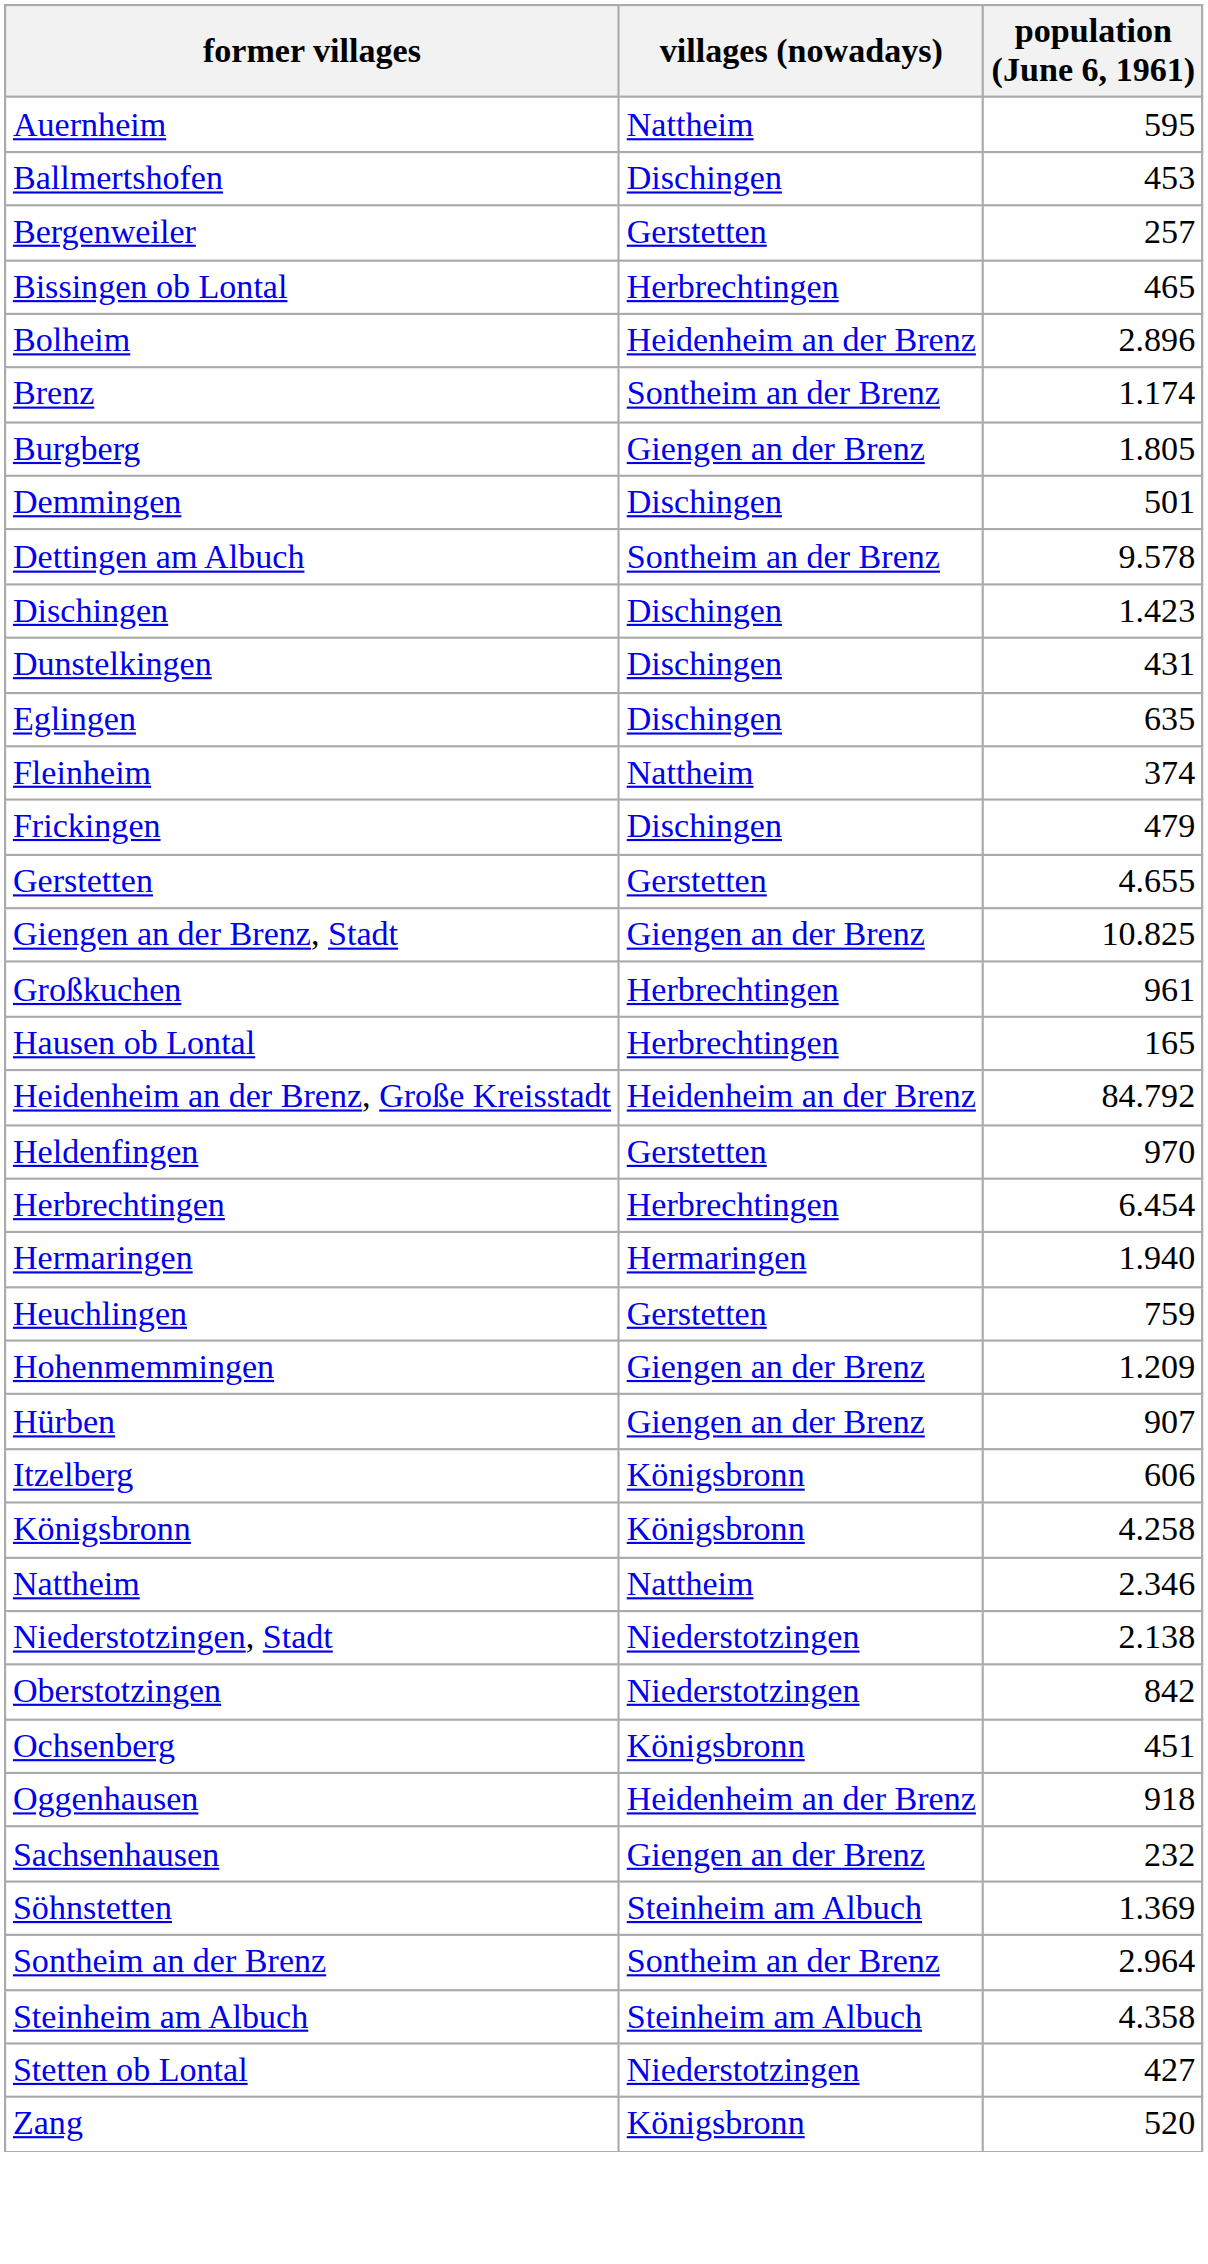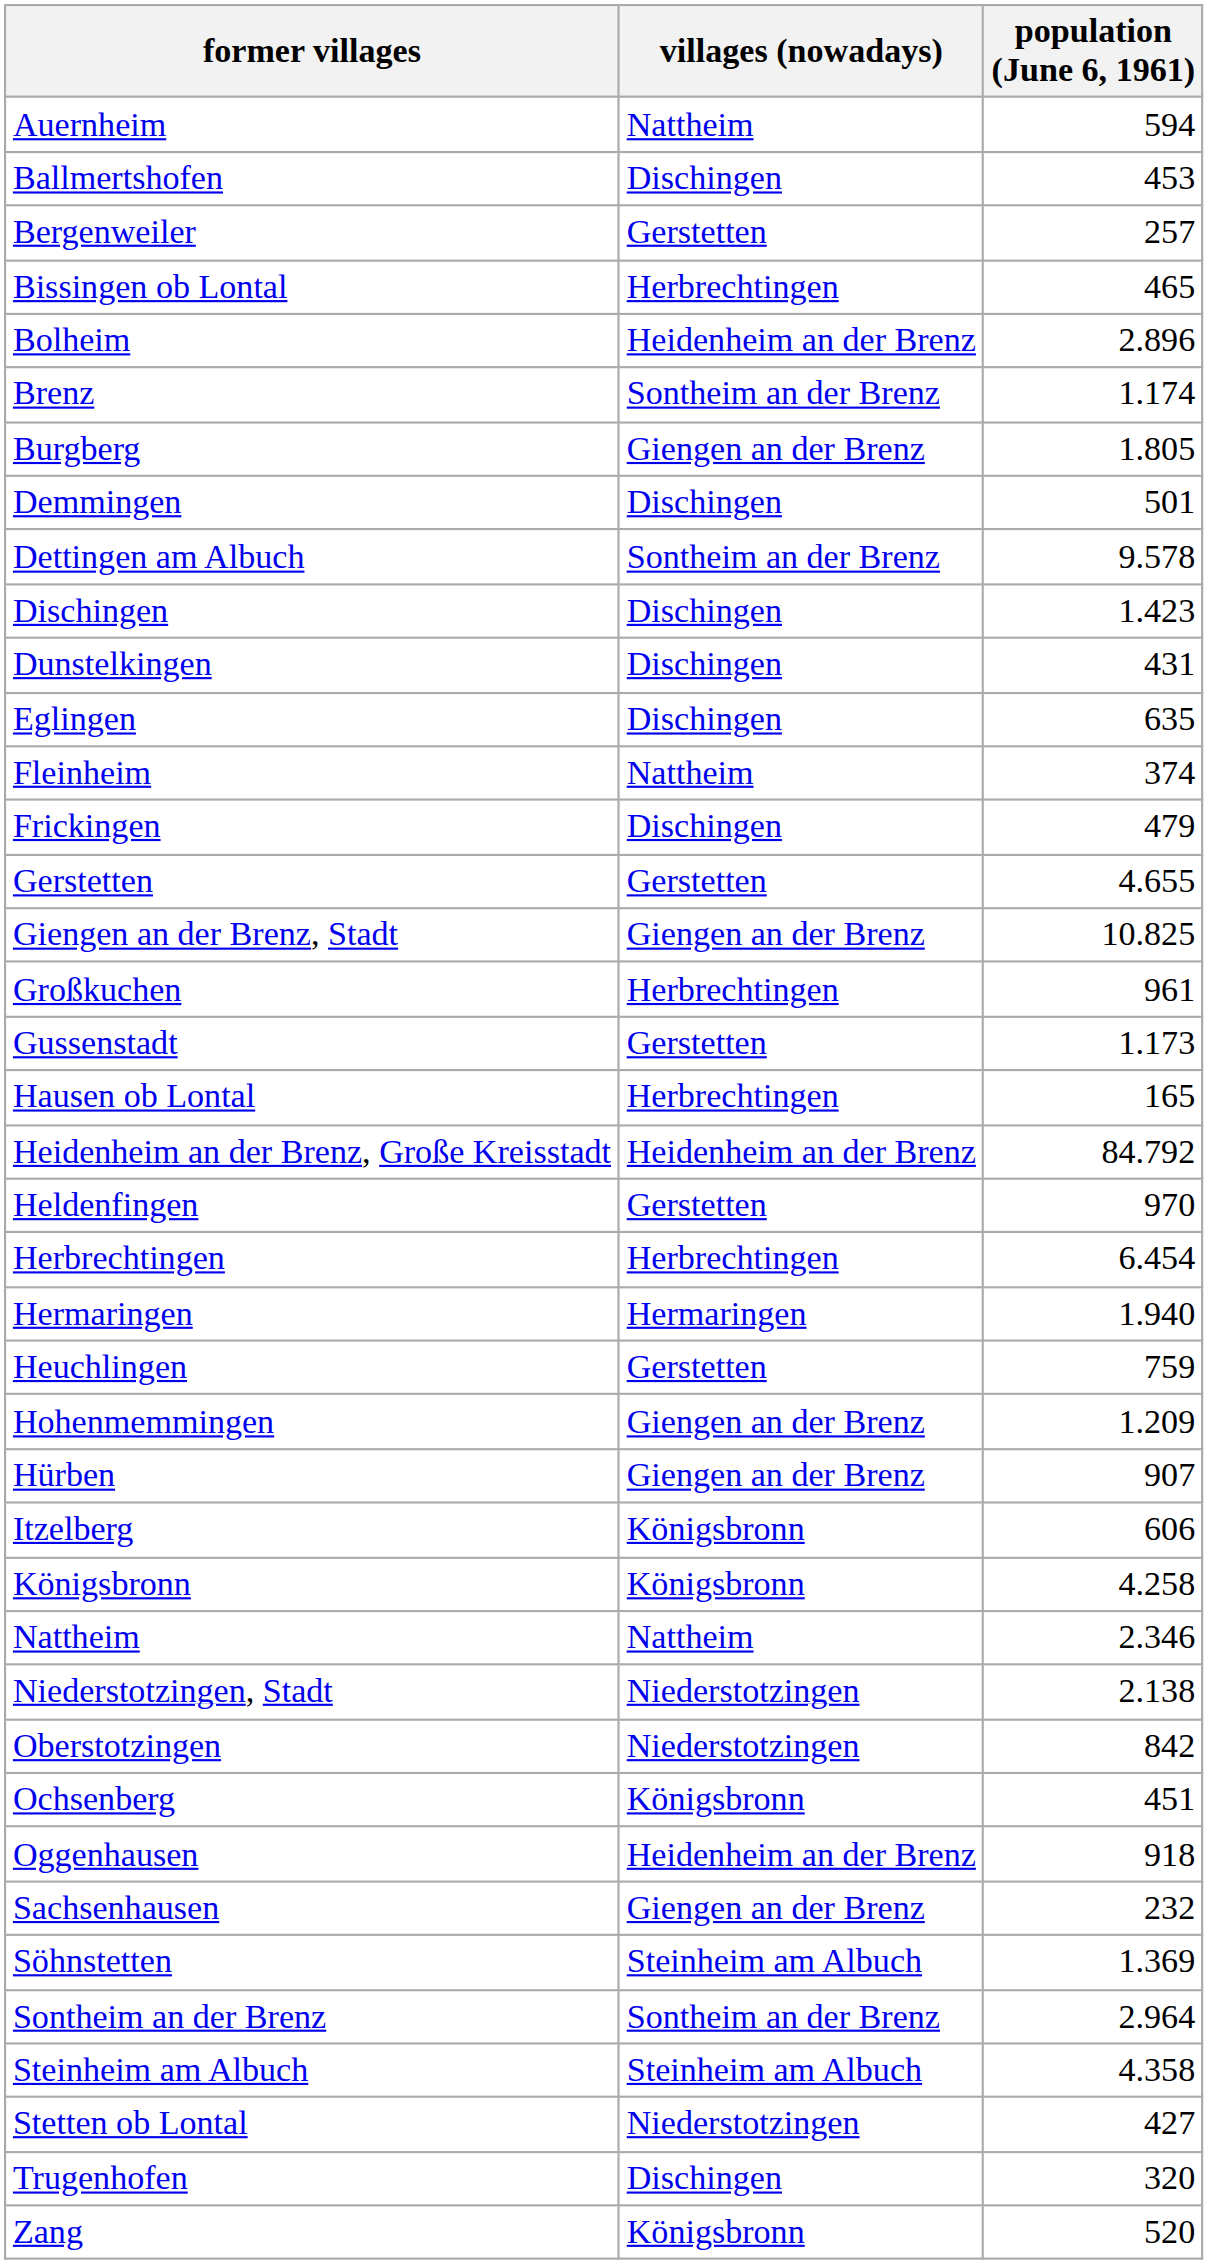 <table class="wikitable">
 <tr>
 <th>former villages</th>
 <th>villages (nowadays)</th>
 <th>population<br>(June 6, 1961)</th>
 </tr>
 <tr style="background:#ffffff;">
 <td><a href='#'>Auernheim</a></td>
 <td><a href='#'>Nattheim</a></td>
-<td align="right">595</td>
+<td align="right">594</td>
 </tr>
 <tr style="background:#ffffff;">
 <td><a href='#'>Ballmertshofen</a></td>
 <td><a href='#'>Dischingen</a></td>
 <td align="right">453</td>
 </tr>
 <tr style="background:#ffffff;">
 <td><a href='#'>Bergenweiler</a></td>
 <td><a href='#'>Gerstetten</a></td>
 <td align="right">257</td>
 </tr>
 <tr style="background:#ffffff;">
 <td><a href='#'>Bissingen ob Lontal</a></td>
 <td><a href='#'>Herbrechtingen</a></td>
 <td align="right">465</td>
 </tr>
 <tr style="background:#ffffff;">
 <td><a href='#'>Bolheim</a></td>
 <td><a href='#'>Heidenheim an der Brenz</a></td>
 <td align="right">2.896</td>
 </tr>
 <tr style="background:#ffffff;">
 <td><a href='#'>Brenz</a></td>
 <td><a href='#'>Sontheim an der Brenz</a></td>
 <td align="right">1.174</td>
 </tr>
 <tr style="background:#ffffff;">
 <td><a href='#'>Burgberg</a></td>
 <td><a href='#'>Giengen an der Brenz</a></td>
 <td align="right">1.805</td>
 </tr>
 <tr style="background:#ffffff;">
 <td><a href='#'>Demmingen</a></td>
 <td><a href='#'>Dischingen</a></td>
 <td align="right">501</td>
 </tr>
 <tr style="background:#ffffff;">
 <td><a href='#'>Dettingen am Albuch</a></td>
 <td><a href='#'>Sontheim an der Brenz</a></td>
 <td align="right">9.578</td>
 </tr>
 <tr style="background:#ffffff;">
 <td><a href='#'>Dischingen</a></td>
 <td><a href='#'>Dischingen</a></td>
 <td align="right">1.423</td>
 </tr>
 <tr style="background:#ffffff;">
 <td><a href='#'>Dunstelkingen</a></td>
 <td><a href='#'>Dischingen</a></td>
 <td align="right">431</td>
 </tr>
 <tr style="background:#ffffff;">
 <td><a href='#'>Eglingen</a></td>
 <td><a href='#'>Dischingen</a></td>
 <td align="right">635</td>
 </tr>
 <tr style="background:#ffffff;">
 <td><a href='#'>Fleinheim</a></td>
 <td><a href='#'>Nattheim</a></td>
 <td align="right">374</td>
 </tr>
 <tr style="background:#ffffff;">
 <td><a href='#'>Frickingen</a></td>
 <td><a href='#'>Dischingen</a></td>
 <td align="right">479</td>
 </tr>
 <tr style="background:#ffffff;">
 <td><a href='#'>Gerstetten</a></td>
 <td><a href='#'>Gerstetten</a></td>
 <td align="right">4.655</td>
 </tr>
 <tr style="background:#ffffff;">
 <td><a href='#'>Giengen an der Brenz</a>, <a href='#'>Stadt</a></td>
 <td><a href='#'>Giengen an der Brenz</a></td>
 <td align="right">10.825</td>
 </tr>
 <tr style="background:#ffffff;">
 <td><a href='#'>Großkuchen</a></td>
 <td><a href='#'>Herbrechtingen</a></td>
 <td align="right">961</td>
+</tr>
+<tr style="background:#ffffff;">
+<td><a href='#'>Gussenstadt</a></td>
+<td><a href='#'>Gerstetten</a></td>
+<td align="right">1.173</td>
 </tr>
 <tr style="background:#ffffff;">
 <td><a href='#'>Hausen ob Lontal</a></td>
 <td><a href='#'>Herbrechtingen</a></td>
 <td align="right">165</td>
 </tr>
 <tr style="background:#ffffff;">
 <td><a href='#'>Heidenheim an der Brenz</a>, <a href='#'>Große Kreisstadt</a></td>
 <td><a href='#'>Heidenheim an der Brenz</a></td>
 <td align="right">84.792</td>
 </tr>
 <tr style="background:#ffffff;">
 <td><a href='#'>Heldenfingen</a></td>
 <td><a href='#'>Gerstetten</a></td>
 <td align="right">970</td>
 </tr>
 <tr style="background:#ffffff;">
 <td><a href='#'>Herbrechtingen</a></td>
 <td><a href='#'>Herbrechtingen</a></td>
 <td align="right">6.454</td>
 </tr>
 <tr style="background:#ffffff;">
 <td><a href='#'>Hermaringen</a></td>
 <td><a href='#'>Hermaringen</a></td>
 <td align="right">1.940</td>
 </tr>
 <tr style="background:#ffffff;">
 <td><a href='#'>Heuchlingen</a></td>
 <td><a href='#'>Gerstetten</a></td>
 <td align="right">759</td>
 </tr>
 <tr style="background:#ffffff;">
 <td><a href='#'>Hohenmemmingen</a></td>
 <td><a href='#'>Giengen an der Brenz</a></td>
 <td align="right">1.209</td>
 </tr>
 <tr style="background:#ffffff;">
 <td><a href='#'>Hürben</a></td>
 <td><a href='#'>Giengen an der Brenz</a></td>
 <td align="right">907</td>
 </tr>
 <tr style="background:#ffffff;">
 <td><a href='#'>Itzelberg</a></td>
 <td><a href='#'>Königsbronn</a></td>
 <td align="right">606</td>
 </tr>
 <tr style="background:#ffffff;">
 <td><a href='#'>Königsbronn</a></td>
 <td><a href='#'>Königsbronn</a></td>
 <td align="right">4.258</td>
 </tr>
 <tr style="background:#ffffff;">
 <td><a href='#'>Nattheim</a></td>
 <td><a href='#'>Nattheim</a></td>
 <td align="right">2.346</td>
 </tr>
 <tr style="background:#ffffff;">
 <td><a href='#'>Niederstotzingen</a>, <a href='#'>Stadt</a></td>
 <td><a href='#'>Niederstotzingen</a></td>
 <td align="right">2.138</td>
 </tr>
 <tr style="background:#ffffff;">
 <td><a href='#'>Oberstotzingen</a></td>
 <td><a href='#'>Niederstotzingen</a></td>
 <td align="right">842</td>
 </tr>
 <tr style="background:#ffffff;">
 <td><a href='#'>Ochsenberg</a></td>
 <td><a href='#'>Königsbronn</a></td>
 <td align="right">451</td>
 </tr>
 <tr style="background:#ffffff;">
 <td><a href='#'>Oggenhausen</a></td>
 <td><a href='#'>Heidenheim an der Brenz</a></td>
 <td align="right">918</td>
 </tr>
 <tr style="background:#ffffff;">
 <td><a href='#'>Sachsenhausen</a></td>
 <td><a href='#'>Giengen an der Brenz</a></td>
 <td align="right">232</td>
 </tr>
 <tr style="background:#ffffff;">
 <td><a href='#'>Söhnstetten</a></td>
 <td><a href='#'>Steinheim am Albuch</a></td>
 <td align="right">1.369</td>
 </tr>
 <tr style="background:#ffffff;">
 <td><a href='#'>Sontheim an der Brenz</a></td>
 <td><a href='#'>Sontheim an der Brenz</a></td>
 <td align="right">2.964</td>
 </tr>
 <tr style="background:#ffffff;">
 <td><a href='#'>Steinheim am Albuch</a></td>
 <td><a href='#'>Steinheim am Albuch</a></td>
 <td align="right">4.358</td>
 </tr>
 <tr style="background:#ffffff;">
 <td><a href='#'>Stetten ob Lontal</a></td>
 <td><a href='#'>Niederstotzingen</a></td>
 <td align="right">427</td>
 </tr>
 <tr style="background:#ffffff;">
+<td><a href='#'>Trugenhofen</a></td>
+<td><a href='#'>Dischingen</a></td>
+<td align="right">320</td>
+</tr>
+<tr style="background:#ffffff;">
 <td><a href='#'>Zang</a></td>
 <td><a href='#'>Königsbronn</a></td>
 <td align="right">520</td>
 </tr>
 </table>
